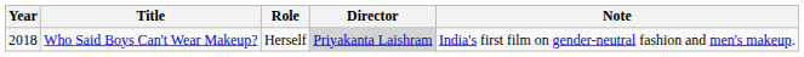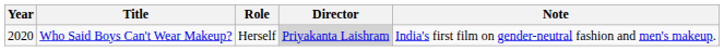 <table class="wikitable">
 <tr>
 <th>Year</th>
 <th>Title</th>
 <th>Role</th>
 <th>Director</th>
 <th>Note</th>
 </tr>
 <tr>
-<td>2018</td>
+<td>2020</td>
 <td><a href='#'>Who Said Boys Can't Wear Makeup?</a></td>
 <td>Herself</td>
 <td style="background: lightgrey;"><a href='#'>Priyakanta Laishram</a></td>
 <td><a href='#'>India's</a> first film on <a href='#'>gender-neutral</a> fashion and <a href='#'>men's makeup</a>.</td>
 </tr>
 </table>
